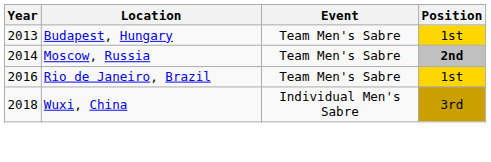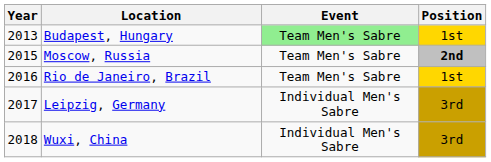 <table class="wikitable" style="text-align:center;">
 <tr>
 <th>Year</th>
 <th style="width:17em">Location</th>
 <th style="width:12em">Event</th>
 <th>Position</th>
 </tr>
 <tr>
 <td>2013</td>
 <td rowspan="1" align="left"> <a href='#'>Budapest</a>, <a href='#'>Hungary</a></td>
-<td>Team Men's Sabre</td>
+<td style="background: lightgreen;">Team Men's Sabre</td>
 <td bgcolor="gold">1st</td>
 </tr>
 <tr>
-<td>2014</td>
+<td>2015</td>
 <td rowspan="1" align="left"> <a href='#'>Moscow</a>, <a href='#'>Russia</a></td>
 <td>Team Men's Sabre</td>
 <td bgcolor="silver"><strong>2nd</strong></td>
 </tr>
 <tr>
 <td>2016</td>
 <td rowspan="1" align="left"> <a href='#'>Rio de Janeiro</a>, <a href='#'>Brazil</a></td>
 <td>Team Men's Sabre</td>
 <td bgcolor="gold">1st</td>
 </tr>
 <tr>
+<td>2017</td>
+<td rowspan="1" align="left"> <a href='#'>Leipzig</a>, <a href='#'>Germany</a></td>
+<td>Individual Men's Sabre</td>
+<td bgcolor="caramel">3rd</td>
+</tr>
+<tr>
 <td>2018</td>
 <td rowspan="1" align="left"> <a href='#'>Wuxi</a>, <a href='#'>China</a></td>
 <td>Individual Men's Sabre</td>
 <td bgcolor="caramel">3rd</td>
 </tr>
 </table>
